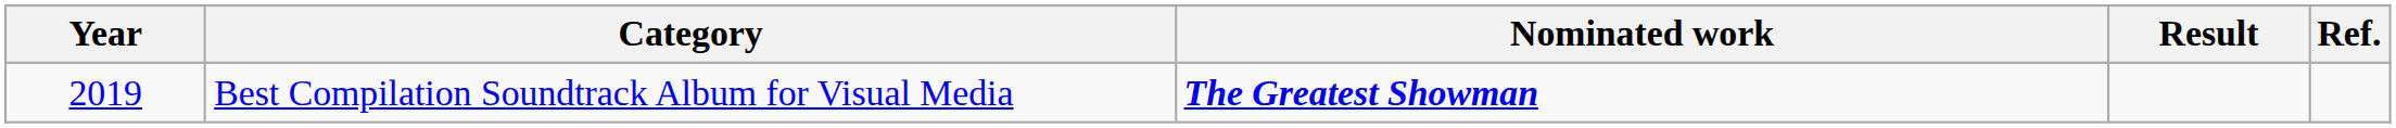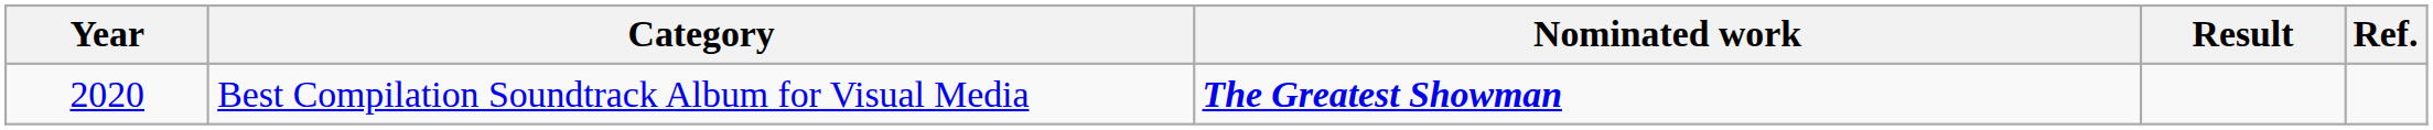 <table class=wikitable>
 <tr>
 <th scope="col" style="width:5em;">Year</th>
 <th scope="col" style="width:26em;">Category</th>
 <th scope="col" style="width:25em;">Nominated work</th>
 <th scope="col" style="width:5em;">Result</th>
 <th>Ref.</th>
 </tr>
 <tr>
-<td style="text-align:center;"><a href='#'>2019</a></td>
+<td style="text-align:center;"><a href='#'>2020</a></td>
 <td><a href='#'>Best Compilation Soundtrack Album for Visual Media</a></td>
 <td><strong><em><a href='#'>The Greatest Showman</a></em></strong></td>
 <td></td>
 <td style="text-align:center;"></td>
 </tr>
 </table>
